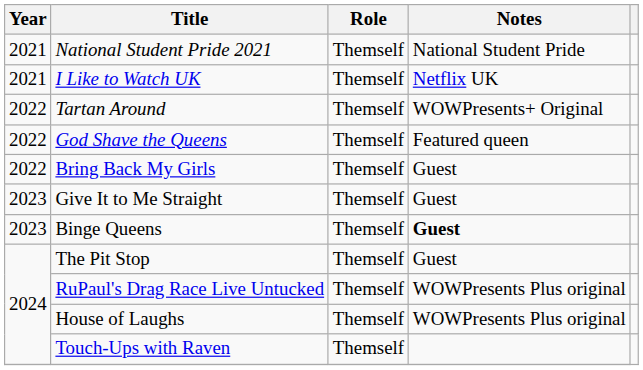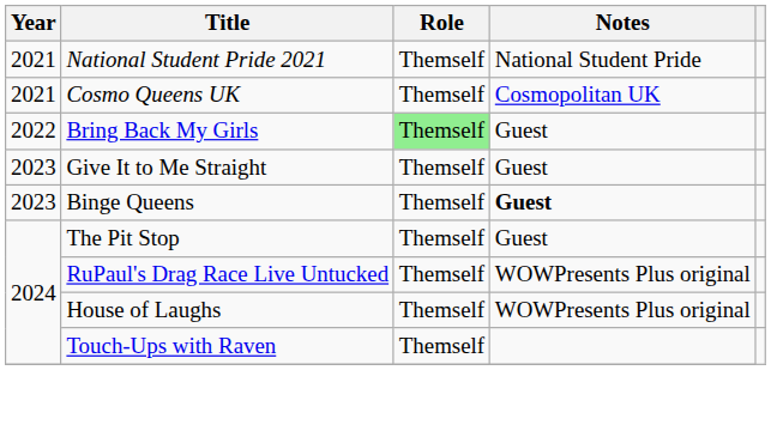 <table class="wikitable plainrowheaders sortable">
 <tr>
 <th scope="col">Year</th>
 <th scope="col">Title</th>
 <th scope="col">Role</th>
 <th scope="col">Notes</th>
 <th style="text-align: center;" class="unsortable"></th>
 </tr>
 <tr>
 <td>2021</td>
 <td><em>National Student Pride 2021</em></td>
 <td>Themself</td>
 <td>National Student Pride</td>
 <td style="text-align: center;"></td>
 </tr>
 <tr>
 <td>2021</td>
-<td><em><a href='#'>I Like to Watch UK</a></em></td>
+<td><em>Cosmo Queens UK</em></td>
 <td>Themself</td>
-<td><a href='#'>Netflix</a> UK</td>
-<td style="text-align: center;"></td>
-</tr>
-<tr>
-<td>2022</td>
-<td><em>Tartan Around</em></td>
-<td>Themself</td>
-<td>WOWPresents+ Original</td>
-<td style="text-align: center;"></td>
-</tr>
-<tr>
-<td>2022</td>
-<td><em><a href='#'>God Shave the Queens</a></td>
-<td>Themself</td>
-<td>Featured queen</td>
+<td><a href='#'>Cosmopolitan UK</a></td>
 <td style="text-align: center;"></td>
 </tr>
 <tr>
 <td>2022</td>
 <td></em><a href='#'>Bring Back My Girls</a><em></td>
-<td>Themself</td>
+<td style="background: lightgreen;">Themself</td>
 <td>Guest</td>
 <td style="text-align: center;"></td>
 </tr>
 <tr>
 <td>2023</td>
 <td></em>Give It to Me Straight<em></td>
 <td>Themself</td>
 <td>Guest</td>
 <td style="text-align: center;"></td>
 </tr>
 <tr>
 <td>2023</td>
 <td></em>Binge Queens<em></td>
 <td>Themself</td>
 <td><strong>Guest</strong></td>
 <td style="text-align: center;"></td>
 </tr>
 <tr>
 <td rowspan=4>2024</td>
 <td></em>The Pit Stop<em></td>
 <td>Themself</td>
 <td>Guest</td>
 <td style="text-align: center;"></td>
 </tr>
 <tr>
 <td></em><a href='#'>RuPaul's Drag Race Live Untucked</a><em></td>
 <td>Themself</td>
 <td>WOWPresents Plus original</td>
 <td style="text-align: center;"></td>
 </tr>
 <tr>
 <td></em>House of Laughs<em></td>
 <td>Themself</td>
 <td>WOWPresents Plus original</td>
 <td style="text-align: center;"></td>
 </tr>
 <tr>
 <td></em><a href='#'>Touch-Ups with Raven</a><em></td>
 <td>Themself</td>
 <td></td>
 </tr>
 <tr>
 </tr>
 </table>
